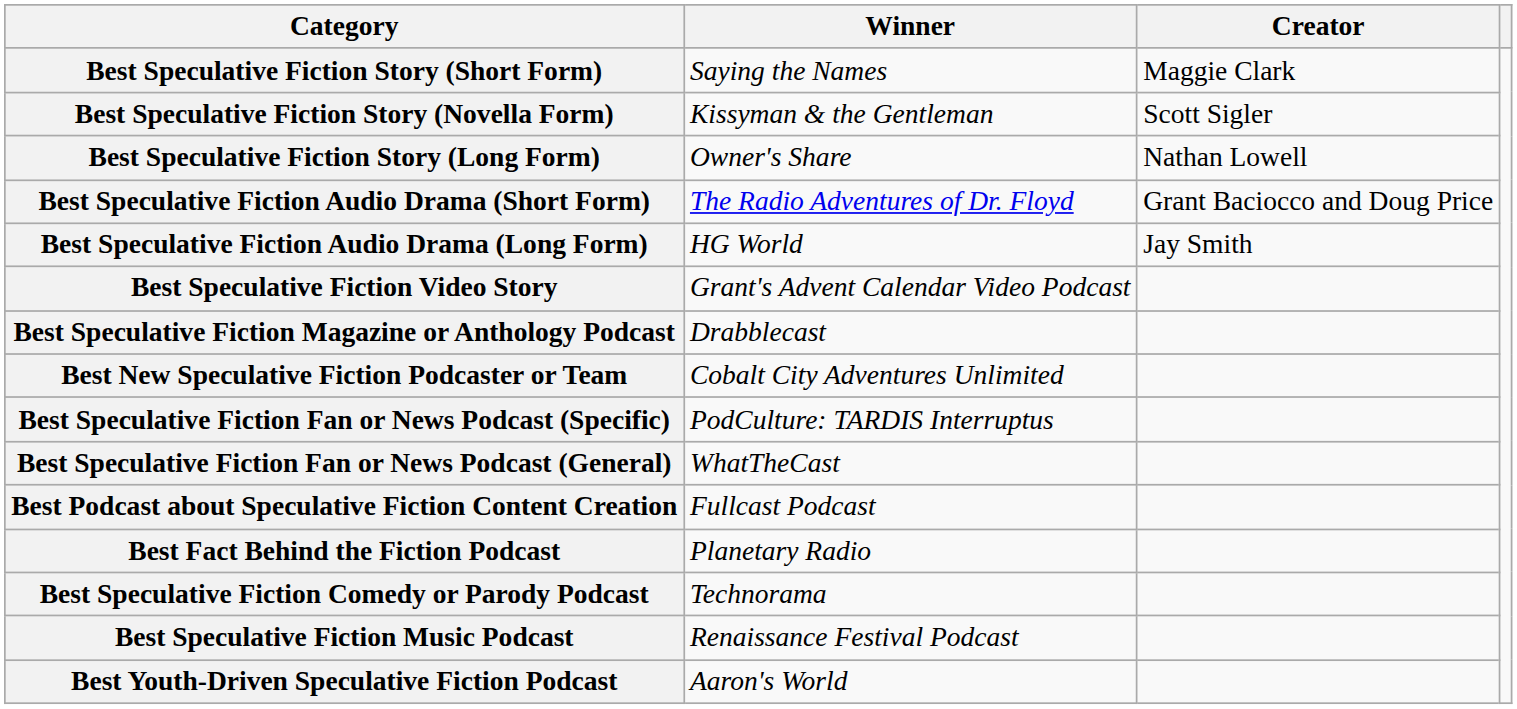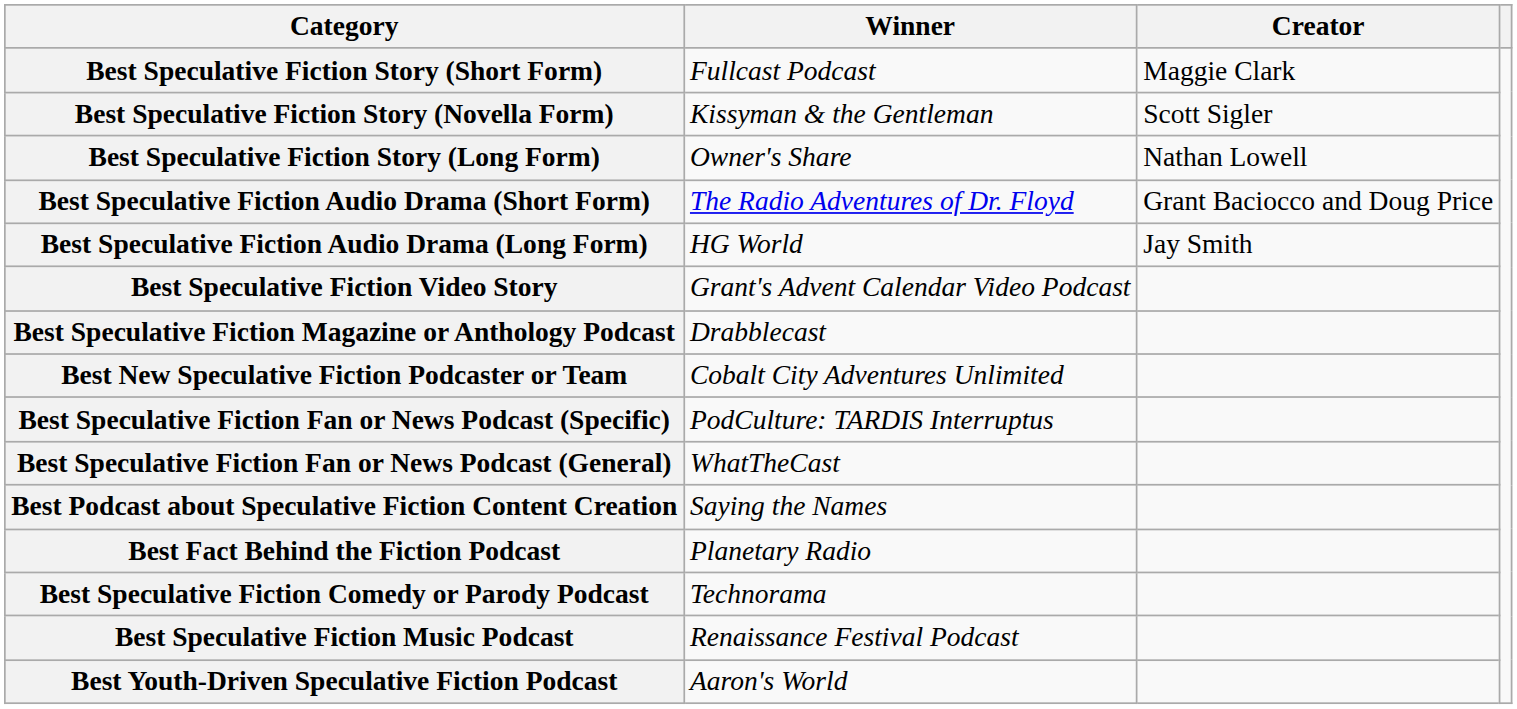 <table class="wikitable sortable">
 <tr>
 <th>Category</th>
 <th>Winner</th>
 <th>Creator</th>
 <th></th>
 </tr>
 <tr>
 <th>Best Speculative Fiction Story (Short Form)</th>
-<td><em>Saying the Names</em></td>
+<td><em>Fullcast Podcast</em></td>
 <td>Maggie Clark</td>
 <td rowspan="15"></td>
 </tr>
 <tr>
 <th>Best Speculative Fiction Story (Novella Form)</th>
 <td><em>Kissyman & the Gentleman</em></td>
 <td>Scott Sigler</td>
 </tr>
 <tr>
 <th>Best Speculative Fiction Story (Long Form)</th>
 <td><em>Owner's Share</em></td>
 <td>Nathan Lowell</td>
 </tr>
 <tr>
 <th>Best Speculative Fiction Audio Drama (Short Form)</th>
 <td><em><a href='#'>The Radio Adventures of Dr. Floyd</a></em></td>
 <td>Grant Baciocco and Doug Price</td>
 </tr>
 <tr>
 <th>Best Speculative Fiction Audio Drama (Long Form)</th>
 <td><em>HG World</em></td>
 <td>Jay Smith</td>
 </tr>
 <tr>
 <th>Best Speculative Fiction Video Story</th>
 <td><em>Grant's Advent Calendar Video Podcast</em></td>
 <td></td>
 </tr>
 <tr>
 <th>Best Speculative Fiction Magazine or Anthology Podcast</th>
 <td><em>Drabblecast</em></td>
 <td></td>
 </tr>
 <tr>
 <th>Best New Speculative Fiction Podcaster or Team</th>
 <td><em>Cobalt City Adventures Unlimited</em></td>
 <td></td>
 </tr>
 <tr>
 <th>Best Speculative Fiction Fan or News Podcast (Specific)</th>
 <td><em>PodCulture: TARDIS Interruptus</em></td>
 <td></td>
 </tr>
 <tr>
 <th>Best Speculative Fiction Fan or News Podcast (General)</th>
 <td><em>WhatTheCast</em></td>
 <td></td>
 </tr>
 <tr>
 <th>Best Podcast about Speculative Fiction Content Creation</th>
-<td><em>Fullcast Podcast</em></td>
+<td><em>Saying the Names</em></td>
 <td></td>
 </tr>
 <tr>
 <th>Best Fact Behind the Fiction Podcast</th>
 <td><em>Planetary Radio</em></td>
 <td></td>
 </tr>
 <tr>
 <th>Best Speculative Fiction Comedy or Parody Podcast</th>
 <td><em>Technorama</em></td>
 <td></td>
 </tr>
 <tr>
 <th>Best Speculative Fiction Music Podcast</th>
 <td><em>Renaissance Festival Podcast</em></td>
 <td></td>
 </tr>
 <tr>
 <th>Best Youth-Driven Speculative Fiction Podcast</th>
 <td><em>Aaron's World</em></td>
 <td></td>
 </tr>
 </table>
